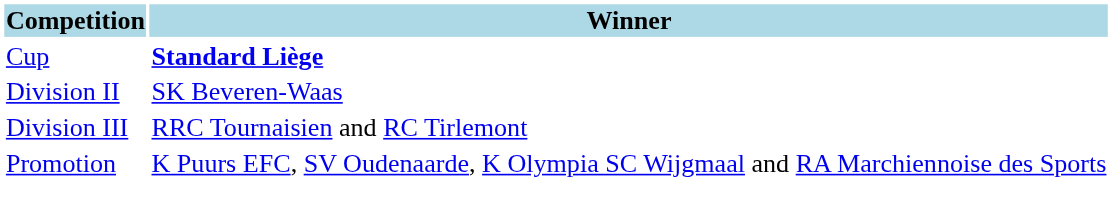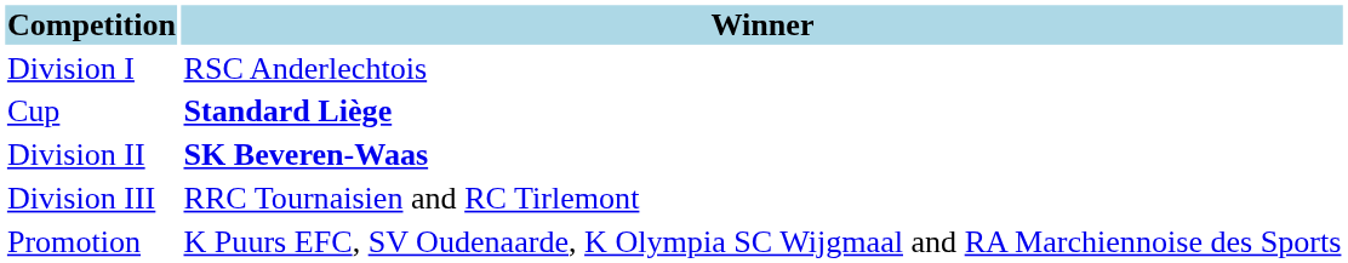 <table>
 <tr style="background:lightblue;">
 <th>Competition</th>
 <th>Winner</th>
+</tr>
+<tr>
+<td><a href='#'>Division I</a></td>
+<td><a href='#'>RSC Anderlechtois</a></td>
 </tr>
 <tr>
 <td><a href='#'>Cup</a></td>
 <td><strong><a href='#'>Standard Liège</a></strong></td>
 </tr>
 <tr>
 <td><a href='#'>Division II</a></td>
-<td><a href='#'>SK Beveren-Waas</a></td>
+<td><strong><a href='#'>SK Beveren-Waas</a></strong></td>
 </tr>
 <tr>
 <td><a href='#'>Division III</a></td>
 <td><a href='#'>RRC Tournaisien</a> and <a href='#'>RC Tirlemont</a></td>
 </tr>
 <tr>
 <td><a href='#'>Promotion</a></td>
 <td><a href='#'>K Puurs EFC</a>, <a href='#'>SV Oudenaarde</a>, <a href='#'>K Olympia SC Wijgmaal</a> and <a href='#'>RA Marchiennoise des Sports</a></td>
 </tr>
 </table>
